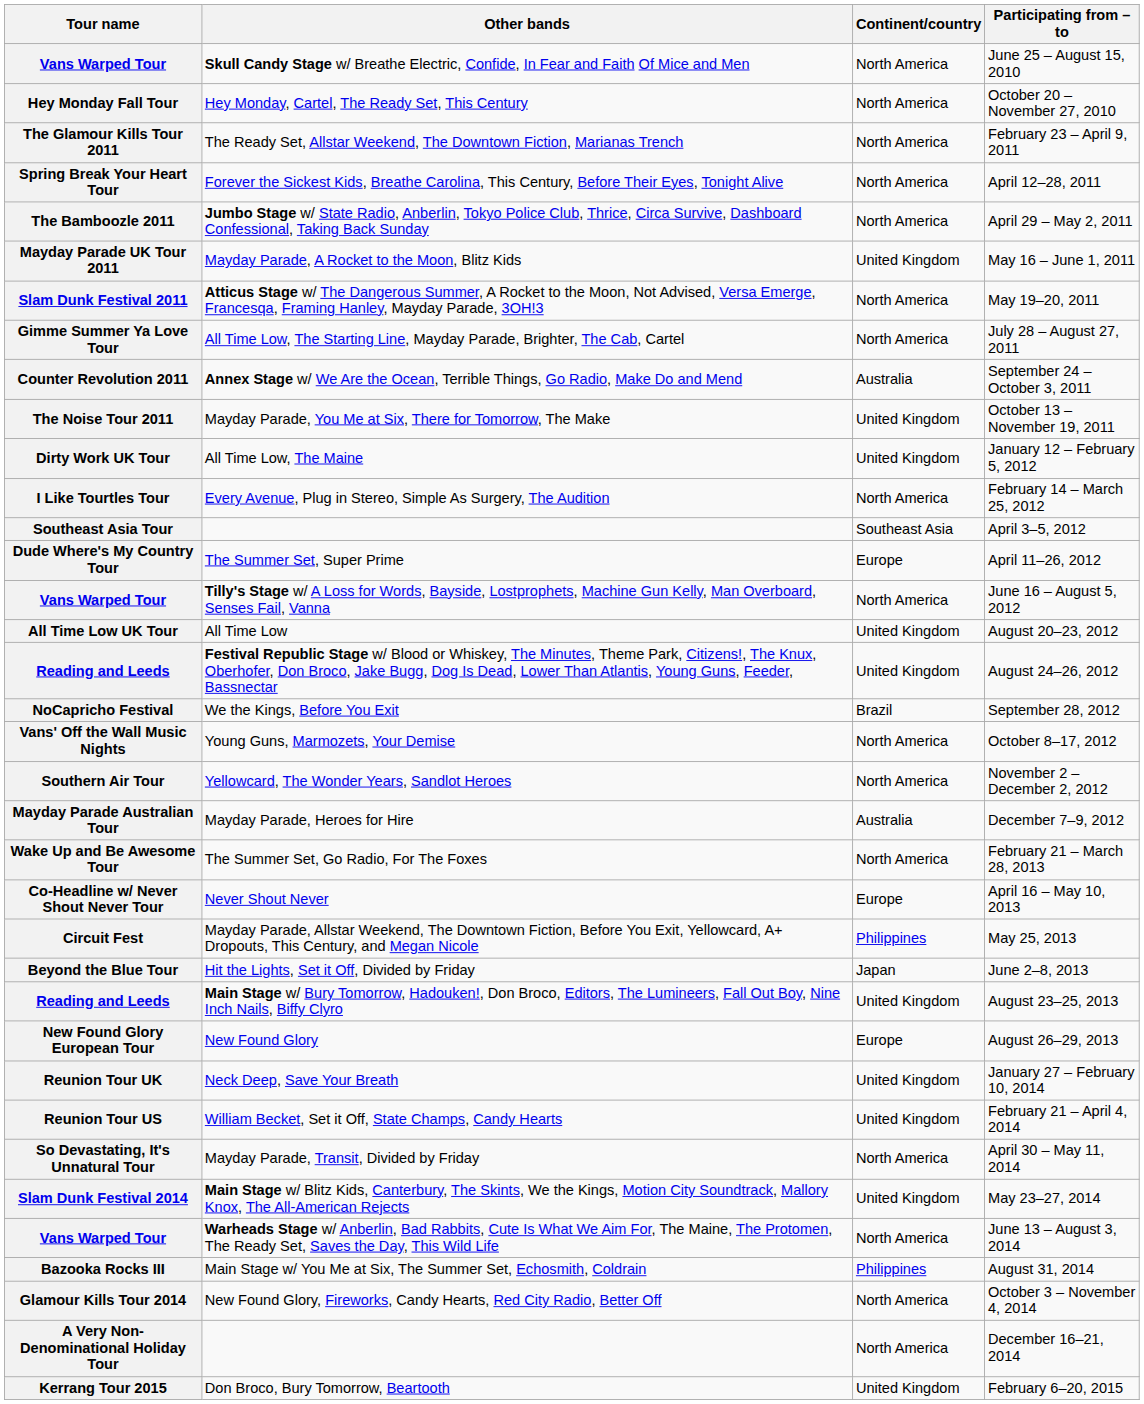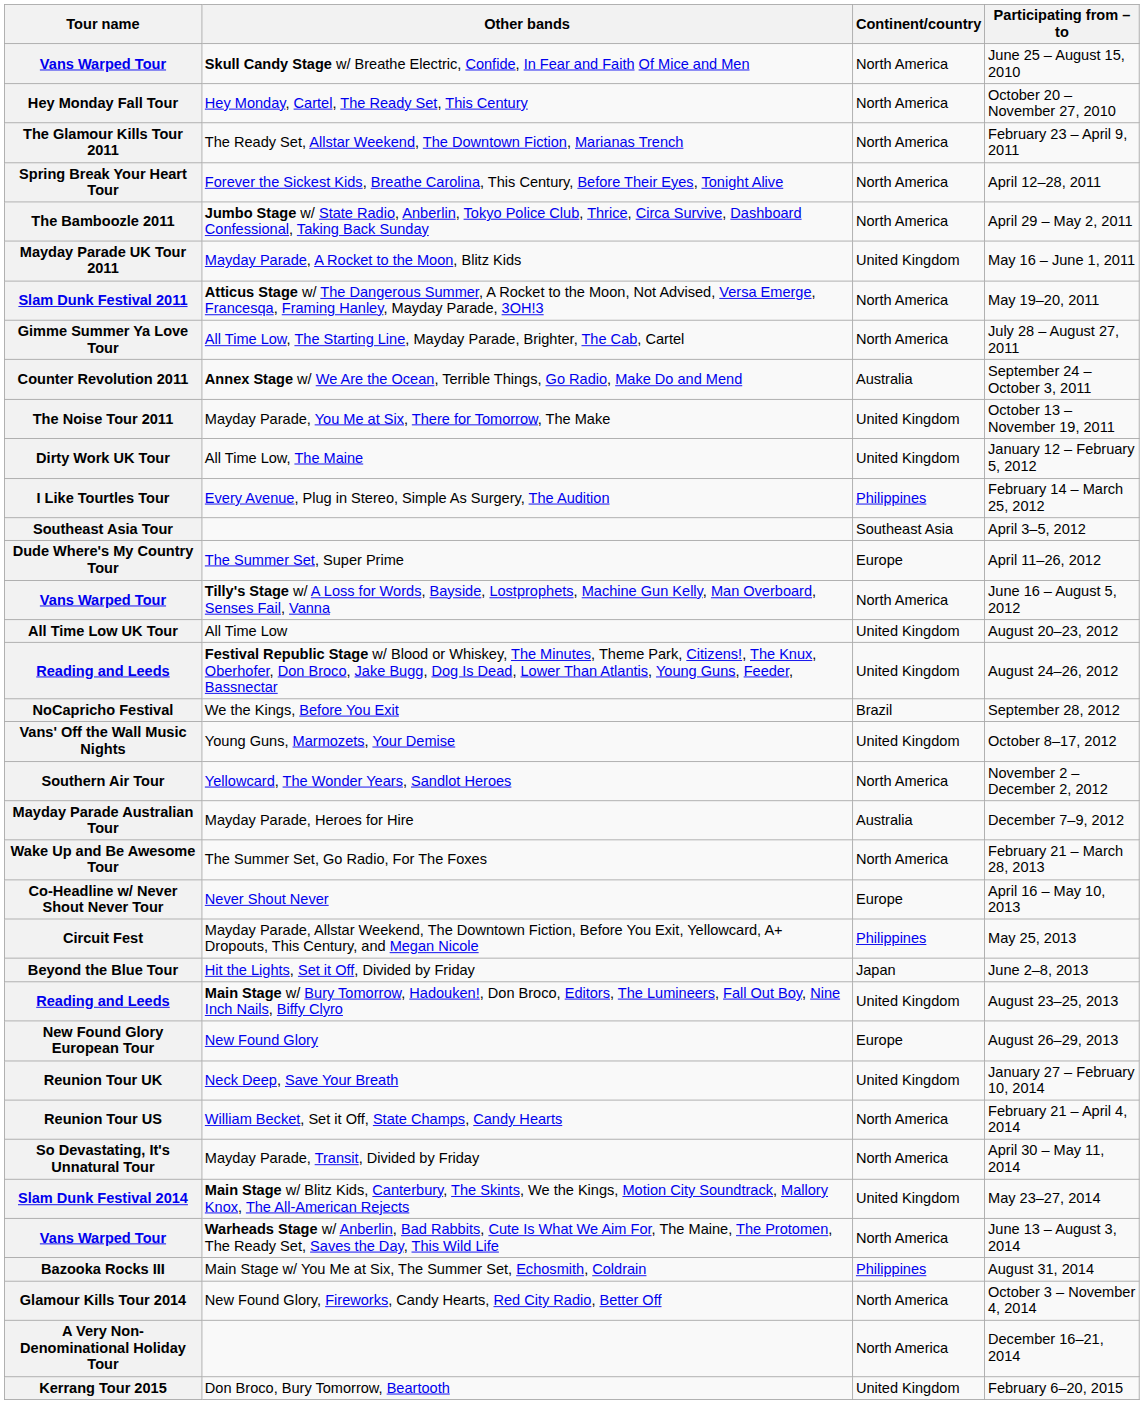 <table class="wikitable plainrowheaders">
 <tr>
 <th scope="col">Tour name</th>
 <th scope="col">Other bands</th>
 <th scope="col">Continent/country</th>
 <th scope="col">Participating from – to</th>
 </tr>
 <tr>
 <th scope="row"><a href='#'>Vans Warped Tour</a></th>
 <td><strong>Skull Candy Stage</strong> w/ Breathe Electric, <a href='#'>Confide</a>, <a href='#'>In Fear and Faith</a> <a href='#'>Of Mice and Men</a></td>
 <td>North America</td>
 <td>June 25 – August 15, 2010</td>
 </tr>
 <tr>
 <th scope="row">Hey Monday Fall Tour</th>
 <td><a href='#'>Hey Monday</a>, <a href='#'>Cartel</a>, <a href='#'>The Ready Set</a>, <a href='#'>This Century</a></td>
 <td>North America</td>
 <td>October 20 – November 27, 2010</td>
 </tr>
 <tr>
 <th scope="row">The Glamour Kills Tour 2011</th>
 <td>The Ready Set, <a href='#'>Allstar Weekend</a>, <a href='#'>The Downtown Fiction</a>, <a href='#'>Marianas Trench</a></td>
 <td>North America</td>
 <td>February 23 – April 9, 2011</td>
 </tr>
 <tr>
 <th scope="row">Spring Break Your Heart Tour</th>
 <td><a href='#'>Forever the Sickest Kids</a>, <a href='#'>Breathe Carolina</a>, This Century, <a href='#'>Before Their Eyes</a>, <a href='#'>Tonight Alive</a></td>
 <td>North America</td>
 <td>April 12–28, 2011</td>
 </tr>
 <tr>
 <th scope="row">The Bamboozle 2011</th>
 <td><strong>Jumbo Stage</strong> w/ <a href='#'>State Radio</a>, <a href='#'>Anberlin</a>, <a href='#'>Tokyo Police Club</a>, <a href='#'>Thrice</a>, <a href='#'>Circa Survive</a>, <a href='#'>Dashboard Confessional</a>, <a href='#'>Taking Back Sunday</a></td>
 <td>North America</td>
 <td>April 29 – May 2, 2011</td>
 </tr>
 <tr>
 <th scope="row">Mayday Parade UK Tour 2011</th>
 <td><a href='#'>Mayday Parade</a>, <a href='#'>A Rocket to the Moon</a>, Blitz Kids</td>
 <td>United Kingdom</td>
 <td>May 16 – June 1, 2011</td>
 </tr>
 <tr>
 <th scope="row"><a href='#'>Slam Dunk Festival 2011</a></th>
 <td><strong>Atticus Stage</strong> w/ <a href='#'>The Dangerous Summer</a>, A Rocket to the Moon, Not Advised, <a href='#'>Versa Emerge</a>, <a href='#'>Francesqa</a>, <a href='#'>Framing Hanley</a>, Mayday Parade, <a href='#'>3OH!3</a></td>
 <td>North America</td>
 <td>May 19–20, 2011</td>
 </tr>
 <tr>
 <th scope="row">Gimme Summer Ya Love Tour</th>
 <td><a href='#'>All Time Low</a>, <a href='#'>The Starting Line</a>, Mayday Parade, Brighter, <a href='#'>The Cab</a>, Cartel</td>
 <td>North America</td>
 <td>July 28 – August 27, 2011</td>
 </tr>
 <tr>
 <th scope="row">Counter Revolution 2011</th>
 <td><strong>Annex Stage</strong> w/ <a href='#'>We Are the Ocean</a>, Terrible Things, <a href='#'>Go Radio</a>, <a href='#'>Make Do and Mend</a></td>
 <td>Australia</td>
 <td>September 24 – October 3, 2011</td>
 </tr>
 <tr>
 <th scope="row">The Noise Tour 2011</th>
 <td>Mayday Parade, <a href='#'>You Me at Six</a>, <a href='#'>There for Tomorrow</a>, The Make</td>
 <td>United Kingdom</td>
 <td>October 13 – November 19, 2011</td>
 </tr>
 <tr>
 <th scope="row">Dirty Work UK Tour</th>
 <td>All Time Low, <a href='#'>The Maine</a></td>
 <td>United Kingdom</td>
 <td>January 12 – February 5, 2012</td>
 </tr>
 <tr>
 <th scope="row">I Like Tourtles Tour</th>
 <td><a href='#'>Every Avenue</a>, Plug in Stereo, Simple As Surgery, <a href='#'>The Audition</a></td>
-<td>North America</td>
+<td><a href='#'>Philippines</a></td>
 <td>February 14 – March 25, 2012</td>
 </tr>
 <tr>
 <th scope="row">Southeast Asia Tour</th>
 <td></td>
 <td>Southeast Asia</td>
 <td>April 3–5, 2012</td>
 </tr>
 <tr>
 <th scope="row">Dude Where's My Country Tour</th>
 <td><a href='#'>The Summer Set</a>, Super Prime</td>
 <td>Europe</td>
 <td>April 11–26, 2012</td>
 </tr>
 <tr>
 <th scope="row"><a href='#'>Vans Warped Tour</a></th>
 <td><strong>Tilly's Stage</strong> w/ <a href='#'>A Loss for Words</a>, <a href='#'>Bayside</a>, <a href='#'>Lostprophets</a>, <a href='#'>Machine Gun Kelly</a>, <a href='#'>Man Overboard</a>, <a href='#'>Senses Fail</a>, <a href='#'>Vanna</a></td>
 <td>North America</td>
 <td>June 16 – August 5, 2012</td>
 </tr>
 <tr>
 <th scope="row">All Time Low UK Tour</th>
 <td>All Time Low</td>
 <td>United Kingdom</td>
 <td>August 20–23, 2012</td>
 </tr>
 <tr>
 <th scope="row"><a href='#'>Reading and Leeds</a></th>
 <td><strong>Festival Republic Stage</strong> w/ Blood or Whiskey, <a href='#'>The Minutes</a>, Theme Park, <a href='#'>Citizens!</a>, <a href='#'>The Knux</a>, <a href='#'>Oberhofer</a>, <a href='#'>Don Broco</a>, <a href='#'>Jake Bugg</a>, <a href='#'>Dog Is Dead</a>, <a href='#'>Lower Than Atlantis</a>, <a href='#'>Young Guns</a>, <a href='#'>Feeder</a>, <a href='#'>Bassnectar</a></td>
 <td>United Kingdom</td>
 <td>August 24–26, 2012</td>
 </tr>
 <tr>
 <th scope="row">NoCapricho Festival</th>
 <td>We the Kings, <a href='#'>Before You Exit</a></td>
 <td>Brazil</td>
 <td>September 28, 2012</td>
 </tr>
 <tr>
 <th scope="row">Vans' Off the Wall Music Nights</th>
 <td>Young Guns, <a href='#'>Marmozets</a>, <a href='#'>Your Demise</a></td>
-<td>North America</td>
+<td>United Kingdom</td>
 <td>October 8–17, 2012</td>
 </tr>
 <tr>
 <th scope="row">Southern Air Tour</th>
 <td><a href='#'>Yellowcard</a>, <a href='#'>The Wonder Years</a>, <a href='#'>Sandlot Heroes</a></td>
 <td>North America</td>
 <td>November 2 – December 2, 2012</td>
 </tr>
 <tr>
 <th scope="row">Mayday Parade Australian Tour</th>
 <td>Mayday Parade, Heroes for Hire</td>
 <td>Australia</td>
 <td>December 7–9, 2012</td>
 </tr>
 <tr>
 <th scope="row">Wake Up and Be Awesome Tour</th>
 <td>The Summer Set, Go Radio, For The Foxes</td>
 <td>North America</td>
 <td>February 21 – March 28, 2013</td>
 </tr>
 <tr>
 <th scope="row">Co-Headline w/ Never Shout Never Tour</th>
 <td><a href='#'>Never Shout Never</a></td>
 <td>Europe</td>
 <td>April 16 – May 10, 2013</td>
 </tr>
 <tr>
 <th scope="row">Circuit Fest</th>
 <td>Mayday Parade, Allstar Weekend, The Downtown Fiction, Before You Exit, Yellowcard, A+ Dropouts, This Century, and <a href='#'>Megan Nicole</a></td>
 <td><a href='#'>Philippines</a></td>
 <td>May 25, 2013</td>
 </tr>
 <tr>
 <th scope="row">Beyond the Blue Tour</th>
 <td><a href='#'>Hit the Lights</a>, <a href='#'>Set it Off</a>, Divided by Friday</td>
 <td>Japan</td>
 <td>June 2–8, 2013</td>
 </tr>
 <tr>
 <th scope="row"><a href='#'>Reading and Leeds</a></th>
 <td><strong>Main Stage</strong> w/ <a href='#'>Bury Tomorrow</a>, <a href='#'>Hadouken!</a>, Don Broco, <a href='#'>Editors</a>, <a href='#'>The Lumineers</a>, <a href='#'>Fall Out Boy</a>, <a href='#'>Nine Inch Nails</a>, <a href='#'>Biffy Clyro</a></td>
 <td>United Kingdom</td>
 <td>August 23–25, 2013</td>
 </tr>
 <tr>
 <th scope="row">New Found Glory European Tour</th>
 <td><a href='#'>New Found Glory</a></td>
 <td>Europe</td>
 <td>August 26–29, 2013</td>
 </tr>
 <tr>
 <th scope="row">Reunion Tour UK</th>
 <td><a href='#'>Neck Deep</a>, <a href='#'>Save Your Breath</a></td>
 <td>United Kingdom</td>
 <td>January 27 – February 10, 2014</td>
 </tr>
 <tr>
 <th scope="row">Reunion Tour US</th>
 <td><a href='#'>William Becket</a>, Set it Off, <a href='#'>State Champs</a>, <a href='#'>Candy Hearts</a></td>
-<td>United Kingdom</td>
+<td>North America</td>
 <td>February 21 – April 4, 2014</td>
 </tr>
 <tr>
 <th scope="row">So Devastating, It's Unnatural Tour</th>
 <td>Mayday Parade, <a href='#'>Transit</a>, Divided by Friday</td>
 <td>North America</td>
 <td>April 30 – May 11, 2014</td>
 </tr>
 <tr>
 <th scope="row"><a href='#'>Slam Dunk Festival 2014</a></th>
 <td><strong>Main Stage</strong> w/ Blitz Kids, <a href='#'>Canterbury</a>, <a href='#'>The Skints</a>, We the Kings, <a href='#'>Motion City Soundtrack</a>, <a href='#'>Mallory Knox</a>, <a href='#'>The All-American Rejects</a></td>
 <td>United Kingdom</td>
 <td>May 23–27, 2014</td>
 </tr>
 <tr>
 <th scope="row"><a href='#'>Vans Warped Tour</a></th>
 <td><strong>Warheads Stage</strong> w/ <a href='#'>Anberlin</a>, <a href='#'>Bad Rabbits</a>, <a href='#'>Cute Is What We Aim For</a>, The Maine, <a href='#'>The Protomen</a>, The Ready Set, <a href='#'>Saves the Day</a>, <a href='#'>This Wild Life</a></td>
 <td>North America</td>
 <td>June 13 – August 3, 2014</td>
 </tr>
 <tr>
 <th scope="row">Bazooka Rocks III</th>
 <td>Main Stage w/ You Me at Six, The Summer Set, <a href='#'>Echosmith</a>, <a href='#'>Coldrain</a></td>
 <td><a href='#'>Philippines</a></td>
 <td>August 31, 2014</td>
 </tr>
 <tr>
 <th scope="row">Glamour Kills Tour 2014</th>
 <td>New Found Glory, <a href='#'>Fireworks</a>, Candy Hearts, <a href='#'>Red City Radio</a>, <a href='#'>Better Off</a></td>
 <td>North America</td>
 <td>October 3 – November 4, 2014</td>
 </tr>
 <tr>
 <th scope="row">A Very Non-Denominational Holiday Tour</th>
 <td></td>
 <td>North America</td>
 <td>December 16–21, 2014</td>
 </tr>
 <tr>
 <th scope="row">Kerrang Tour 2015</th>
 <td>Don Broco, Bury Tomorrow, <a href='#'>Beartooth</a></td>
 <td>United Kingdom</td>
 <td>February 6–20, 2015</td>
 </tr>
 </table>
